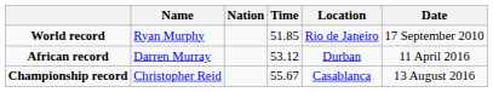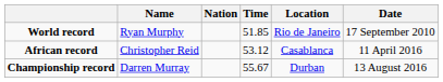 <table class=wikitable style=text-align:center>
 <tr>
 <th></th>
 <th>Name</th>
 <th>Nation</th>
 <th>Time</th>
 <th>Location</th>
 <th>Date</th>
 </tr>
 <tr>
 <td><strong>World record</strong></td>
 <td align=left><a href='#'>Ryan Murphy</a></td>
 <td align=left></td>
 <td align=left>51.85</td>
 <td><a href='#'>Rio de Janeiro</a></td>
 <td>17 September 2010</td>
 </tr>
 <tr>
 <td><strong>African record</strong></td>
-<td align=left><a href='#'>Darren Murray</a></td>
+<td align=left><a href='#'>Christopher Reid</a></td>
 <td align=left></td>
 <td align=left>53.12</td>
-<td><a href='#'>Durban</a></td>
+<td><a href='#'>Casablanca</a></td>
 <td>11 April 2016</td>
 </tr>
 <tr>
 <td><strong>Championship record</strong></td>
-<td align=left><a href='#'>Christopher Reid</a></td>
+<td align=left><a href='#'>Darren Murray</a></td>
 <td align=left></td>
 <td align=left>55.67</td>
-<td><a href='#'>Casablanca</a></td>
+<td><a href='#'>Durban</a></td>
 <td>13 August 2016</td>
 </tr>
 </table>
